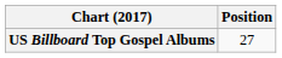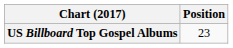 <table class="wikitable sortable plainrowheaders" style="text-align:center">
 <tr>
 <th scope="col">Chart (2017)</th>
 <th scope="col">Position</th>
 </tr>
 <tr>
 <th scope="row">US <em>Billboard</em> Top Gospel Albums</th>
-<td>27</td>
+<td>23</td>
 </tr>
 </table>
